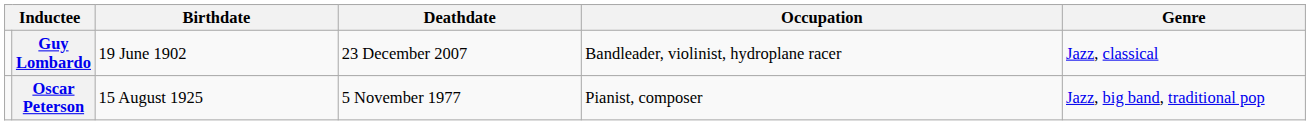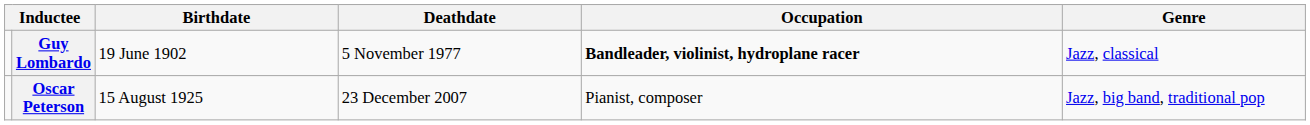 <table class="wikitable" width="100%">
 <tr>
 <th colspan=2>Inductee</th>
 <th width="20%">Birthdate</th>
 <th width="20%">Deathdate</th>
 <th width="40%">Occupation</th>
 <th width="40%">Genre</th>
 </tr>
 <tr>
 <td></td>
 <th><a href='#'>Guy Lombardo</a></th>
 <td>19 June 1902</td>
-<td>23 December 2007</td>
-<td>Bandleader, violinist, hydroplane racer</td>
+<td>5 November 1977</td>
+<td><strong>Bandleader, violinist, hydroplane racer</strong></td>
 <td><a href='#'>Jazz</a>, <a href='#'>classical</a></td>
 </tr>
 <tr>
 <td></td>
 <th><a href='#'>Oscar Peterson</a></th>
 <td>15 August 1925</td>
-<td>5 November 1977</td>
+<td>23 December 2007</td>
 <td>Pianist, composer</td>
 <td><a href='#'>Jazz</a>, <a href='#'>big band</a>, <a href='#'>traditional pop</a></td>
 </tr>
 </table>
